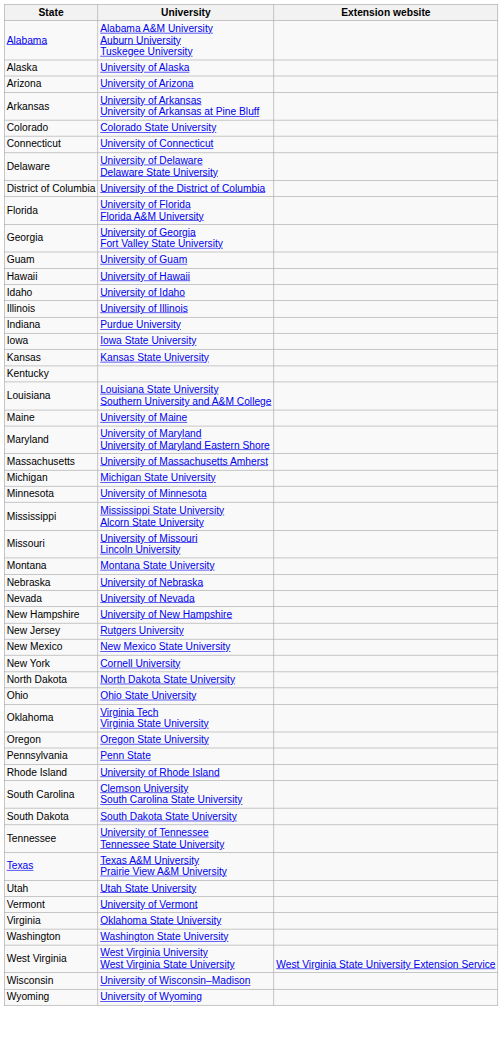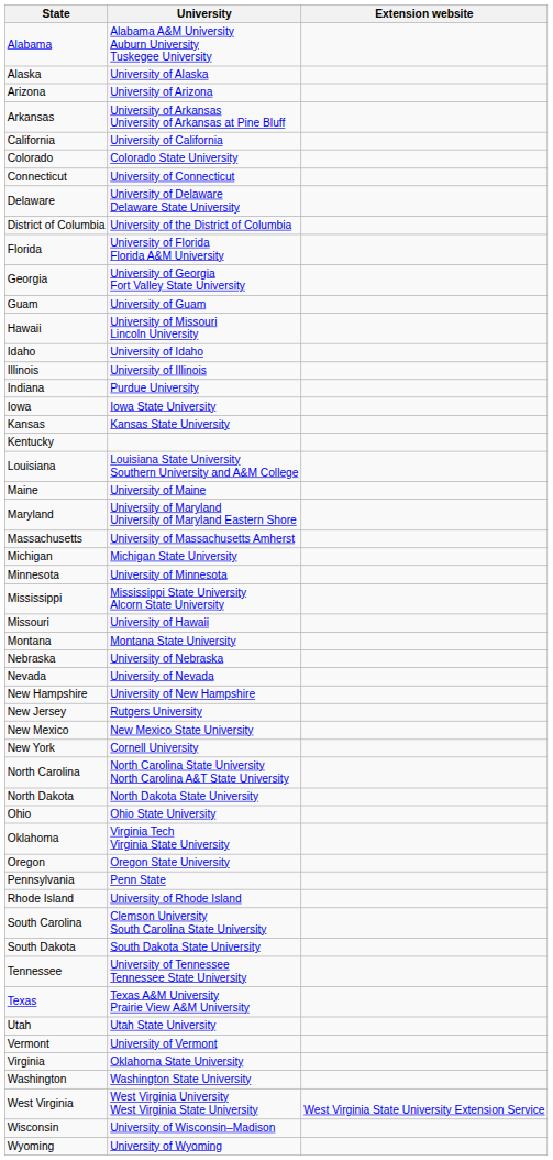 <table class="wikitable">
 <tr>
 <th>State</th>
 <th>University</th>
 <th>Extension website</th>
 </tr>
 <tr>
 <td><a href='#'>Alabama</a></td>
 <td><a href='#'>Alabama A&M University</a><br><a href='#'>Auburn University</a><br><a href='#'>Tuskegee University</a></td>
 <td></td>
 </tr>
 <tr>
 <td>Alaska</td>
 <td><a href='#'>University of Alaska</a></td>
 <td></td>
 </tr>
 <tr>
 <td>Arizona</td>
 <td><a href='#'>University of Arizona</a></td>
 <td></td>
 </tr>
 <tr>
 <td>Arkansas</td>
 <td><a href='#'>University of Arkansas</a><br><a href='#'>University of Arkansas at Pine Bluff</a></td>
+<td></td>
+</tr>
+<tr>
+<td>California</td>
+<td><a href='#'>University of California</a></td>
 <td></td>
 </tr>
 <tr>
 <td>Colorado</td>
 <td><a href='#'>Colorado State University</a></td>
 <td></td>
 </tr>
 <tr>
 <td>Connecticut</td>
 <td><a href='#'>University of Connecticut</a></td>
 <td></td>
 </tr>
 <tr>
 <td>Delaware</td>
 <td><a href='#'>University of Delaware</a><br><a href='#'>Delaware State University</a></td>
 <td><br></td>
 </tr>
 <tr>
 <td>District of Columbia</td>
 <td><a href='#'>University of the District of Columbia</a></td>
 <td></td>
 </tr>
 <tr>
 <td>Florida</td>
 <td><a href='#'>University of Florida</a><br><a href='#'>Florida A&M University</a></td>
 <td></td>
 </tr>
 <tr>
 <td>Georgia</td>
 <td><a href='#'>University of Georgia</a><br><a href='#'>Fort Valley State University</a></td>
 <td></td>
 </tr>
 <tr>
 <td>Guam</td>
 <td><a href='#'>University of Guam</a></td>
 <td></td>
 </tr>
 <tr>
 <td>Hawaii</td>
-<td><a href='#'>University of Hawaii</a></td>
+<td><a href='#'>University of Missouri</a><br><a href='#'>Lincoln University</a></td>
 <td></td>
 </tr>
 <tr>
 <td>Idaho</td>
 <td><a href='#'>University of Idaho</a></td>
 <td></td>
 </tr>
 <tr>
 <td>Illinois</td>
 <td><a href='#'>University of Illinois</a></td>
 <td></td>
 </tr>
 <tr>
 <td>Indiana</td>
 <td><a href='#'>Purdue University</a></td>
 <td></td>
 </tr>
 <tr>
 <td>Iowa</td>
 <td><a href='#'>Iowa State University</a></td>
 <td></td>
 </tr>
 <tr>
 <td>Kansas</td>
 <td><a href='#'>Kansas State University</a></td>
 <td></td>
 </tr>
 <tr>
 <td>Kentucky</td>
 <td><br></td>
 <td></td>
 </tr>
 <tr>
 <td>Louisiana</td>
 <td><a href='#'>Louisiana State University</a><br><a href='#'>Southern University and A&M College</a></td>
 <td></td>
 </tr>
 <tr>
 <td>Maine</td>
 <td><a href='#'>University of Maine</a></td>
 <td></td>
 </tr>
 <tr>
 <td>Maryland</td>
 <td><a href='#'>University of Maryland</a><br><a href='#'>University of Maryland Eastern Shore</a></td>
 <td></td>
 </tr>
 <tr>
 <td>Massachusetts</td>
 <td><a href='#'>University of Massachusetts Amherst</a></td>
 <td></td>
 </tr>
 <tr>
 <td>Michigan</td>
 <td><a href='#'>Michigan State University</a></td>
 <td></td>
 </tr>
 <tr>
 <td>Minnesota</td>
 <td><a href='#'>University of Minnesota</a></td>
 <td></td>
 </tr>
 <tr>
 <td>Mississippi</td>
 <td><a href='#'>Mississippi State University</a><br><a href='#'>Alcorn State University</a></td>
 <td></td>
 </tr>
 <tr>
 <td>Missouri</td>
-<td><a href='#'>University of Missouri</a><br><a href='#'>Lincoln University</a></td>
+<td><a href='#'>University of Hawaii</a></td>
 <td></td>
 </tr>
 <tr>
 <td>Montana</td>
 <td><a href='#'>Montana State University</a></td>
 <td></td>
 </tr>
 <tr>
 <td>Nebraska</td>
 <td><a href='#'>University of Nebraska</a></td>
 <td></td>
 </tr>
 <tr>
 <td>Nevada</td>
 <td><a href='#'>University of Nevada</a></td>
 <td></td>
 </tr>
 <tr>
 <td>New Hampshire</td>
 <td><a href='#'>University of New Hampshire</a></td>
 <td></td>
 </tr>
 <tr>
 <td>New Jersey</td>
 <td><a href='#'>Rutgers University</a></td>
 <td></td>
 </tr>
 <tr>
 <td>New Mexico</td>
 <td><a href='#'>New Mexico State University</a></td>
 <td></td>
 </tr>
 <tr>
 <td>New York</td>
 <td><a href='#'>Cornell University</a></td>
 <td></td>
+</tr>
+<tr>
+<td>North Carolina</td>
+<td><a href='#'>North Carolina State University</a><br><a href='#'>North Carolina A&T State University</a></td>
+<td><br></td>
 </tr>
 <tr>
 <td>North Dakota</td>
 <td><a href='#'>North Dakota State University</a></td>
 <td></td>
 </tr>
 <tr>
 <td>Ohio</td>
 <td><a href='#'>Ohio State University</a></td>
 <td></td>
 </tr>
 <tr>
 <td>Oklahoma</td>
 <td><a href='#'>Virginia Tech</a><br><a href='#'>Virginia State University</a></td>
 <td></td>
 </tr>
 <tr>
 <td>Oregon</td>
 <td><a href='#'>Oregon State University</a></td>
 <td></td>
 </tr>
 <tr>
 <td>Pennsylvania</td>
 <td><a href='#'>Penn State</a></td>
 <td></td>
 </tr>
 <tr>
 <td>Rhode Island</td>
 <td><a href='#'>University of Rhode Island</a></td>
 <td></td>
 </tr>
 <tr>
 <td>South Carolina</td>
 <td><a href='#'>Clemson University</a><br><a href='#'>South Carolina State University</a></td>
 <td></td>
 </tr>
 <tr>
 <td>South Dakota</td>
 <td><a href='#'>South Dakota State University</a></td>
 <td></td>
 </tr>
 <tr>
 <td>Tennessee</td>
 <td><a href='#'>University of Tennessee</a><br><a href='#'>Tennessee State University</a></td>
 <td><br></td>
 </tr>
 <tr>
 <td><a href='#'>Texas</a></td>
 <td><a href='#'>Texas A&M University</a><br><a href='#'>Prairie View A&M University</a></td>
 <td></td>
 </tr>
 <tr>
 <td>Utah</td>
 <td><a href='#'>Utah State University</a></td>
 <td></td>
 </tr>
 <tr>
 <td>Vermont</td>
 <td><a href='#'>University of Vermont</a></td>
 <td></td>
 </tr>
 <tr>
 <td>Virginia</td>
 <td><a href='#'>Oklahoma State University</a></td>
 <td></td>
 </tr>
 <tr>
 <td>Washington</td>
 <td><a href='#'>Washington State University</a></td>
 <td></td>
 </tr>
 <tr>
 <td>West Virginia</td>
 <td><a href='#'>West Virginia University</a><br><a href='#'>West Virginia State University</a></td>
 <td><br><a href='#'>West Virginia State University Extension Service</a></td>
 </tr>
 <tr>
 <td>Wisconsin</td>
 <td><a href='#'>University of Wisconsin–Madison</a></td>
 <td></td>
 </tr>
 <tr>
 <td>Wyoming</td>
 <td><a href='#'>University of Wyoming</a></td>
 <td></td>
 </tr>
 </table>
